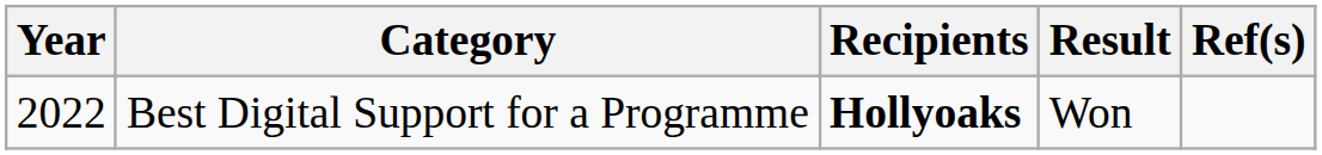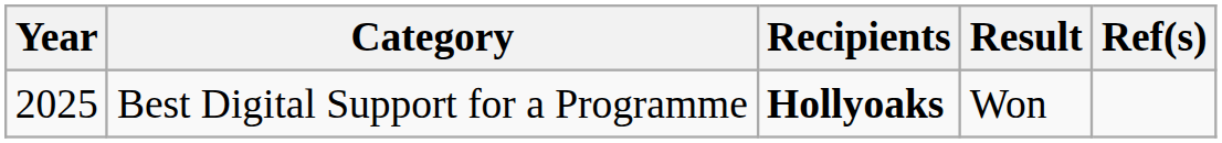 <table class="wikitable">
 <tr>
 <th>Year</th>
 <th>Category</th>
 <th>Recipients</th>
 <th>Result</th>
 <th>Ref(s)</th>
 </tr>
 <tr>
-<td>2022</td>
+<td>2025</td>
 <td>Best Digital Support for a Programme</td>
 <td><strong>Hollyoaks</strong></td>
 <td>Won</td>
 <td></td>
 </tr>
 </table>
